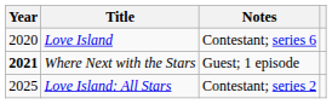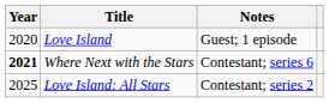 <table class="wikitable">
 <tr>
 <th>Year</th>
 <th>Title</th>
 <th>Notes</th>
 <th></th>
 </tr>
 <tr>
 <td>2020</td>
 <td><em><a href='#'>Love Island</a></em></td>
-<td>Contestant; <a href='#'>series 6</a></td>
+<td>Guest; 1 episode</td>
 <td align="center"></td>
 </tr>
 <tr>
 <td><strong>2021</strong></td>
 <td><em>Where Next with the Stars</em></td>
-<td>Guest; 1 episode</td>
+<td>Contestant; <a href='#'>series 6</a></td>
 <td align="center"></td>
 </tr>
 <tr>
 <td>2025</td>
 <td><em><a href='#'>Love Island: All Stars</a></em></td>
 <td>Contestant; <a href='#'>series 2</a></td>
 <td align="center"></td>
 </tr>
 </table>
